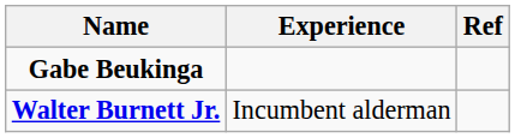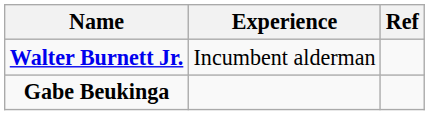 <table class="wikitable" style="text-align:center">
 <tr>
 <th>Name</th>
 <th>Experience</th>
 <th>Ref</th>
 </tr>
 <tr>
+<td><strong><a href='#'>Walter Burnett Jr.</a></strong></td>
+<td>Incumbent alderman</td>
+<td></td>
+</tr>
+<tr>
 <td><strong>Gabe Beukinga</strong></td>
 <td></td>
 <td></td>
 </tr>
-<tr>
-<td><strong><a href='#'>Walter Burnett Jr.</a></strong></td>
-<td>Incumbent alderman</td>
-<td></td>
-</tr>
 </table>
